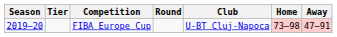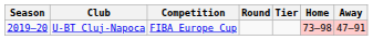 <table class="wikitable">
 <tr>
 <th>Season</th>
-<th>Tier</th>
+<th>Club</th>
 <th>Competition</th>
 <th>Round</th>
-<th>Club</th>
+<th>Tier</th>
 <th>Home</th>
 <th>Away</th>
 </tr>
 <tr>
 <td><a href='#'>2019–20</a></td>
-<td></td>
+<td> <a href='#'>U-BT Cluj-Napoca</a></td>
 <td><a href='#'>FIBA Europe Cup</a></td>
 <td></td>
-<td> <a href='#'>U-BT Cluj-Napoca</a></td>
+<td></td>
 <td style="text-align:center;" bgcolor=#fcc>73–98</td>
 <td style="text-align:center;" bgcolor=#fcc>47–91</td>
 </tr>
 </table>
